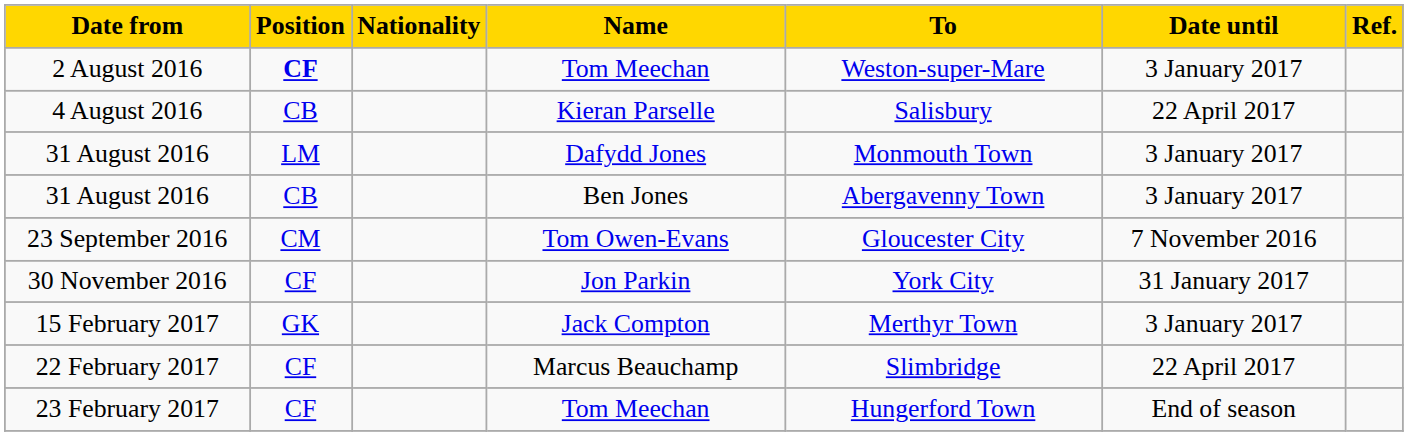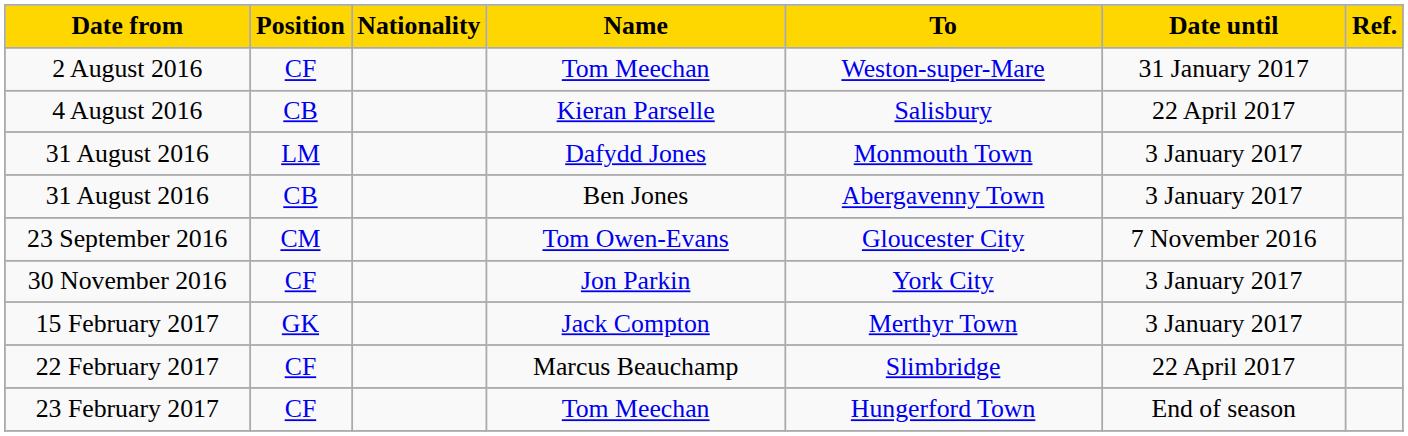 <table class="wikitable"  style="text-align:center; font-size:90%; ">
 <tr>
 <th style="background:#FFD700; color:black; width:130px;">Date from</th>
 <th style="background:#FFD700; color:black; width:50px;">Position</th>
 <th style="background:#FFD700; color:black; width:50px;">Nationality</th>
 <th style="background:#FFD700; color:black; width:160px;">Name</th>
 <th style="background:#FFD700; color:black; width:170px;">To</th>
 <th style="background:#FFD700; color:black; width:130px;">Date until</th>
 <th style="background:#FFD700; color:black; width:25px;">Ref.</th>
 </tr>
 <tr>
 <td>2 August 2016</td>
-<td><strong><a href='#'>CF</a></strong></td>
+<td><a href='#'>CF</a></td>
 <td></td>
 <td><a href='#'>Tom Meechan</a></td>
 <td><a href='#'>Weston-super-Mare</a></td>
-<td>3 January 2017</td>
+<td>31 January 2017</td>
 <td></td>
 </tr>
 <tr>
 <td>4 August 2016</td>
 <td><a href='#'>CB</a></td>
 <td></td>
 <td><a href='#'>Kieran Parselle</a></td>
 <td><a href='#'>Salisbury</a></td>
 <td>22 April 2017</td>
 <td></td>
 </tr>
 <tr>
 <td>31 August 2016</td>
 <td><a href='#'>LM</a></td>
 <td></td>
 <td><a href='#'>Dafydd Jones</a></td>
 <td><a href='#'>Monmouth Town</a></td>
 <td>3 January 2017</td>
 <td></td>
 </tr>
 <tr>
 <td>31 August 2016</td>
 <td><a href='#'>CB</a></td>
 <td></td>
 <td>Ben Jones</td>
 <td><a href='#'>Abergavenny Town</a></td>
 <td>3 January 2017</td>
 <td></td>
 </tr>
 <tr>
 <td>23 September 2016</td>
 <td><a href='#'>CM</a></td>
 <td></td>
 <td><a href='#'>Tom Owen-Evans</a></td>
 <td><a href='#'>Gloucester City</a></td>
 <td>7 November 2016</td>
 <td></td>
 </tr>
 <tr>
 <td>30 November 2016</td>
 <td><a href='#'>CF</a></td>
 <td></td>
 <td><a href='#'>Jon Parkin</a></td>
 <td><a href='#'>York City</a></td>
-<td>31 January 2017</td>
+<td>3 January 2017</td>
 <td></td>
 </tr>
 <tr>
 <td>15 February 2017</td>
 <td><a href='#'>GK</a></td>
 <td></td>
 <td><a href='#'>Jack Compton</a></td>
 <td><a href='#'>Merthyr Town</a></td>
 <td>3 January 2017</td>
 <td></td>
 </tr>
 <tr>
 <td>22 February 2017</td>
 <td><a href='#'>CF</a></td>
 <td></td>
 <td>Marcus Beauchamp</td>
 <td><a href='#'>Slimbridge</a></td>
 <td>22 April 2017</td>
 <td></td>
 </tr>
 <tr>
 <td>23 February 2017</td>
 <td><a href='#'>CF</a></td>
 <td></td>
 <td><a href='#'>Tom Meechan</a></td>
 <td><a href='#'>Hungerford Town</a></td>
 <td>End of season</td>
 <td></td>
 </tr>
 </table>
